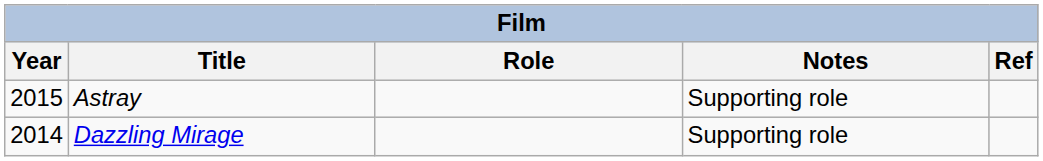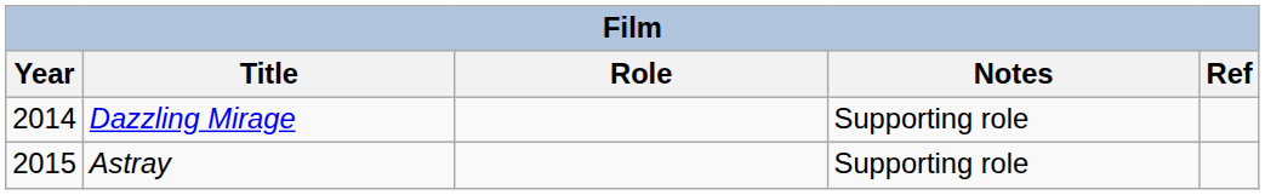 <table class="wikitable">
 <tr>
 <th colspan="5" style="background:LightSteelBlue">Film</th>
 </tr>
 <tr>
 <th>Year</th>
 <th width="200">Title</th>
 <th width="200">Role</th>
 <th width="200">Notes</th>
 <th>Ref</th>
 </tr>
 <tr>
+<td>2014</td>
+<td><em><a href='#'>Dazzling Mirage</a></em></td>
+<td></td>
+<td>Supporting role</td>
+<td></td>
+</tr>
+<tr>
 <td>2015</td>
 <td><em>Astray</em></td>
 <td></td>
 <td>Supporting role</td>
 <td></td>
 </tr>
-<tr>
-<td>2014</td>
-<td><em><a href='#'>Dazzling Mirage</a></em></td>
-<td></td>
-<td>Supporting role</td>
-<td></td>
-</tr>
 </table>
